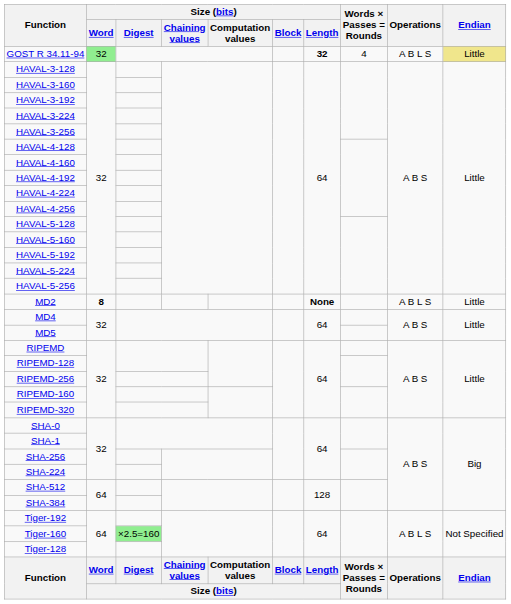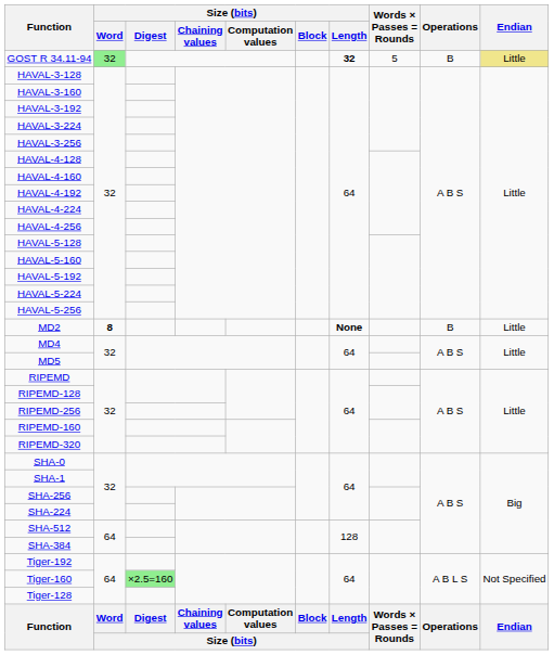 <table class="wikitable" style="text-align: center">
 <tr>
 <th rowspan="2">Function</th>
 <th colspan="6">Size (<a href='#'>bits</a>)</th>
 <th rowspan="2">Words ×<br>Passes =<br>Rounds</th>
 <th rowspan="2">Operations</th>
 <th rowspan="2"><a href='#'>Endian</a></th>
 </tr>
 <tr>
 <th><a href='#'>Word</a></th>
 <th><a href='#'>Digest</a></th>
 <th><a href='#'>Chaining<br>values</a></th>
 <th>Computation<br>values</th>
 <th><a href='#'>Block</a></th>
 <th><a href='#'>Length</a><br></th>
 </tr>
 <tr>
 <td><a href='#'>GOST R 34.11-94</a></td>
 <td style="background: lightgreen;">32</td>
 <td colspan="3"></td>
 <td></td>
 <td><strong>32</strong></td>
-<td>4</td>
-<td>A B L S</td>
+<td>5</td>
+<td>B</td>
 <td style="background: khaki;">Little</td>
 </tr>
 <tr>
 <td><a href='#'>HAVAL-3-128</a></td>
 <td rowspan="15">32</td>
 <td></td>
 <td colspan="2" rowspan="15"></td>
 <td rowspan="15"></td>
 <td rowspan="15">64</td>
 <td rowspan="5"></td>
 <td rowspan="15">A B S</td>
 <td rowspan="15">Little</td>
 </tr>
 <tr>
 <td><a href='#'>HAVAL-3-160</a></td>
 <td></td>
 </tr>
 <tr>
 <td><a href='#'>HAVAL-3-192</a></td>
 <td></td>
 </tr>
 <tr>
 <td><a href='#'>HAVAL-3-224</a></td>
 <td></td>
 </tr>
 <tr>
 <td><a href='#'>HAVAL-3-256</a></td>
 <td></td>
 </tr>
 <tr>
 <td><a href='#'>HAVAL-4-128</a></td>
 <td></td>
 <td rowspan="5"></td>
 </tr>
 <tr>
 <td><a href='#'>HAVAL-4-160</a></td>
 <td></td>
 </tr>
 <tr>
 <td><a href='#'>HAVAL-4-192</a></td>
 <td></td>
 </tr>
 <tr>
 <td><a href='#'>HAVAL-4-224</a></td>
 <td></td>
 </tr>
 <tr>
 <td><a href='#'>HAVAL-4-256</a></td>
 <td></td>
 </tr>
 <tr>
 <td><a href='#'>HAVAL-5-128</a></td>
 <td></td>
 <td rowspan="5"></td>
 </tr>
 <tr>
 <td><a href='#'>HAVAL-5-160</a></td>
 <td></td>
 </tr>
 <tr>
 <td><a href='#'>HAVAL-5-192</a></td>
 <td></td>
 </tr>
 <tr>
 <td><a href='#'>HAVAL-5-224</a></td>
 <td></td>
 </tr>
 <tr>
 <td><a href='#'>HAVAL-5-256</a></td>
 <td></td>
 </tr>
 <tr>
 <td><a href='#'>MD2</a></td>
 <td><strong>8</strong></td>
 <td></td>
 <td></td>
 <td></td>
 <td></td>
 <td><strong>None</strong></td>
 <td></td>
-<td>A B L S</td>
+<td>B</td>
 <td>Little</td>
 </tr>
 <tr>
 <td><a href='#'>MD4</a></td>
 <td rowspan="2">32</td>
 <td colspan="3" rowspan="2"></td>
 <td rowspan="2"></td>
 <td rowspan="2">64</td>
 <td></td>
 <td rowspan="2">A B S</td>
 <td rowspan="2">Little</td>
 </tr>
 <tr>
 <td><a href='#'>MD5</a></td>
 <td></td>
 </tr>
 <tr>
 <td><a href='#'>RIPEMD</a></td>
 <td rowspan="5">32</td>
 <td colspan="2" rowspan="2"></td>
 <td rowspan="3"></td>
 <td rowspan="5"></td>
 <td rowspan="5">64</td>
 <td></td>
 <td rowspan="5">A B S</td>
 <td rowspan="5">Little</td>
 </tr>
 <tr>
 <td><a href='#'>RIPEMD-128</a></td>
 <td rowspan="2"></td>
 </tr>
 <tr>
 <td><a href='#'>RIPEMD-256</a></td>
 <td colspan="2"></td>
 </tr>
 <tr>
 <td><a href='#'>RIPEMD-160</a></td>
 <td colspan="2"></td>
 <td rowspan="2"></td>
 <td rowspan="2"></td>
 </tr>
 <tr>
 <td><a href='#'>RIPEMD-320</a></td>
 <td colspan="2"></td>
 </tr>
 <tr>
 <td><a href='#'>SHA-0</a></td>
 <td rowspan="4">32</td>
 <td colspan="3" rowspan="2"></td>
 <td rowspan="4"></td>
 <td rowspan="4">64</td>
 <td rowspan="2"></td>
 <td rowspan="6">A B S</td>
 <td rowspan="6">Big</td>
 </tr>
 <tr>
 <td><a href='#'>SHA-1</a></td>
 </tr>
 <tr>
 <td><a href='#'>SHA-256</a></td>
 <td></td>
 <td colspan="2" rowspan="2"></td>
 <td rowspan="2"></td>
 </tr>
 <tr>
 <td><a href='#'>SHA-224</a></td>
 <td></td>
 </tr>
 <tr>
 <td><a href='#'>SHA-512</a></td>
 <td rowspan="2">64</td>
 <td></td>
 <td colspan="2" rowspan="2"></td>
 <td rowspan="2"></td>
 <td rowspan="2">128</td>
 <td rowspan="2"></td>
 </tr>
 <tr>
 <td><a href='#'>SHA-384</a></td>
 <td></td>
 </tr>
 <tr>
 <td><a href='#'>Tiger-192</a></td>
 <td rowspan="3">64</td>
 <td></td>
 <td colspan="2" rowspan="3"></td>
 <td rowspan="3"></td>
 <td rowspan="3">64</td>
 <td rowspan="3"></td>
 <td rowspan="3">A B L S</td>
 <td rowspan="3">Not Specified</td>
 </tr>
 <tr>
 <td><a href='#'>Tiger-160</a></td>
 <td style="background: lightgreen;">×2.5=160</td>
 </tr>
 <tr>
 <td><a href='#'>Tiger-128</a></td>
 <td></td>
 </tr>
 <tr>
 <th rowspan="2">Function</th>
 <th><a href='#'>Word</a></th>
 <th><a href='#'>Digest</a></th>
 <th><a href='#'>Chaining<br>values</a></th>
 <th>Computation<br>values</th>
 <th><a href='#'>Block</a></th>
 <th><a href='#'>Length</a></th>
 <th rowspan="2">Words ×<br>Passes =<br>Rounds</th>
 <th rowspan="2">Operations</th>
 <th rowspan="2"><a href='#'>Endian</a></th>
 </tr>
 <tr>
 <th colspan="6">Size (<a href='#'>bits</a>)</th>
 </tr>
 </table>
